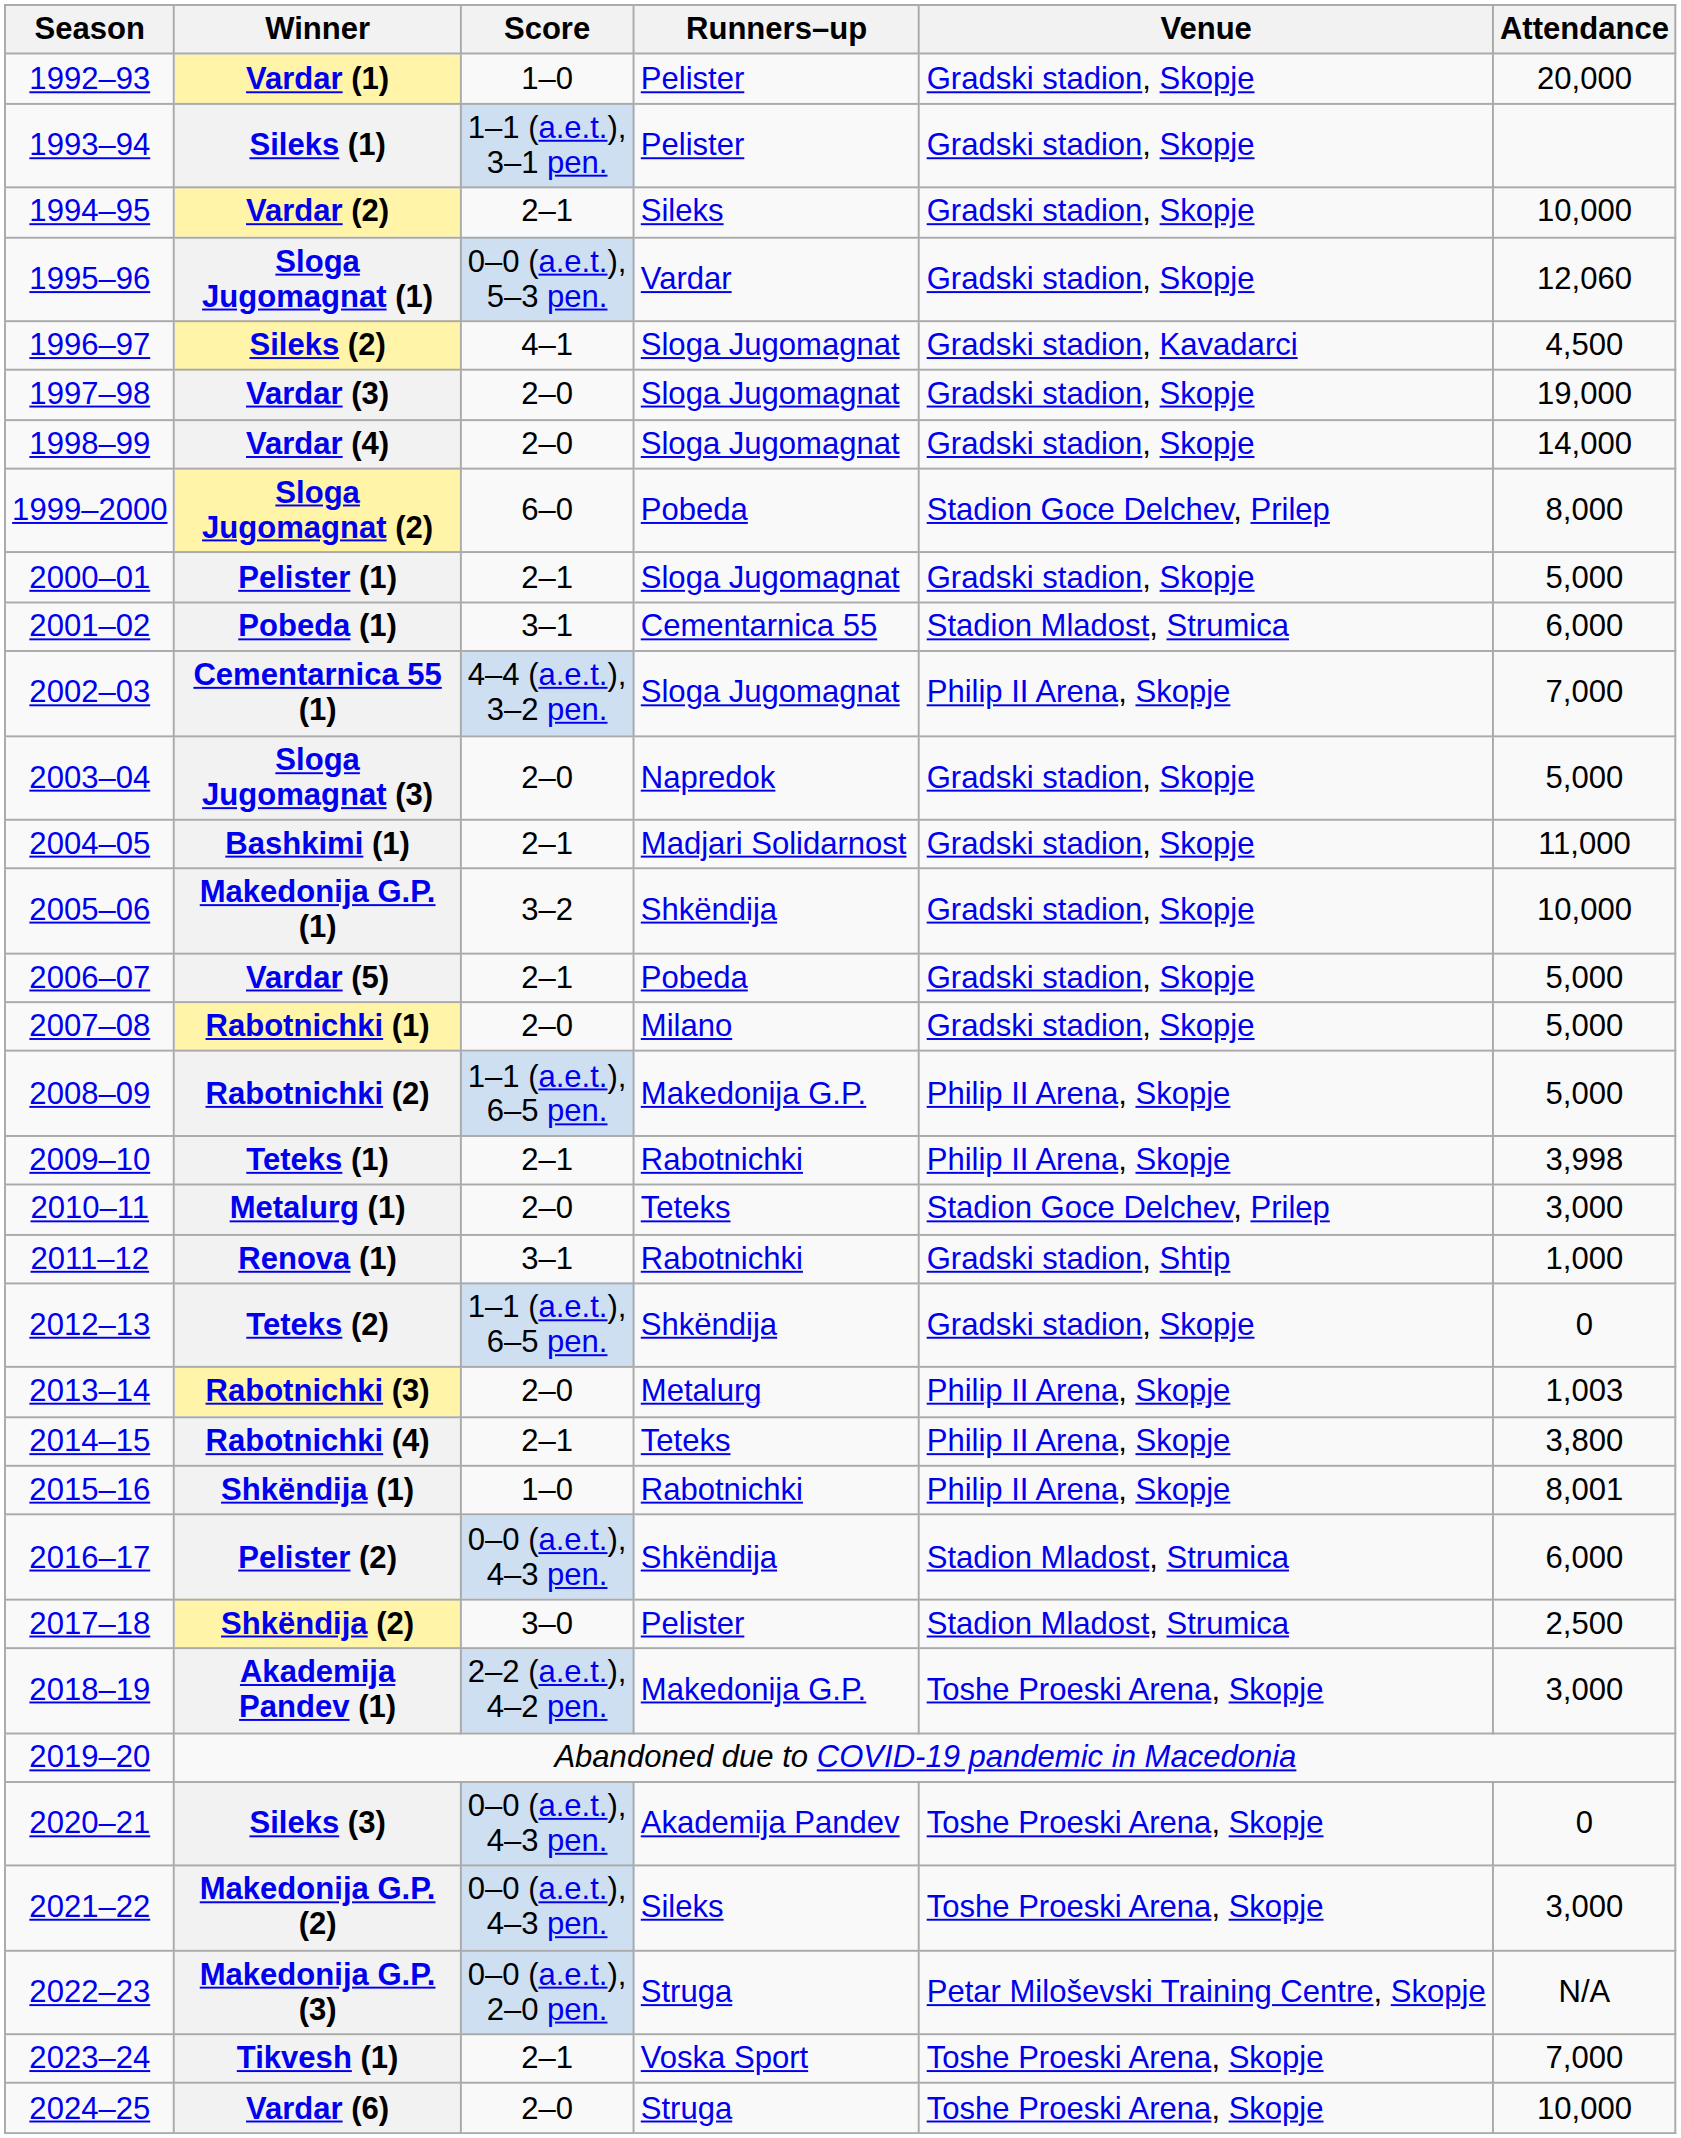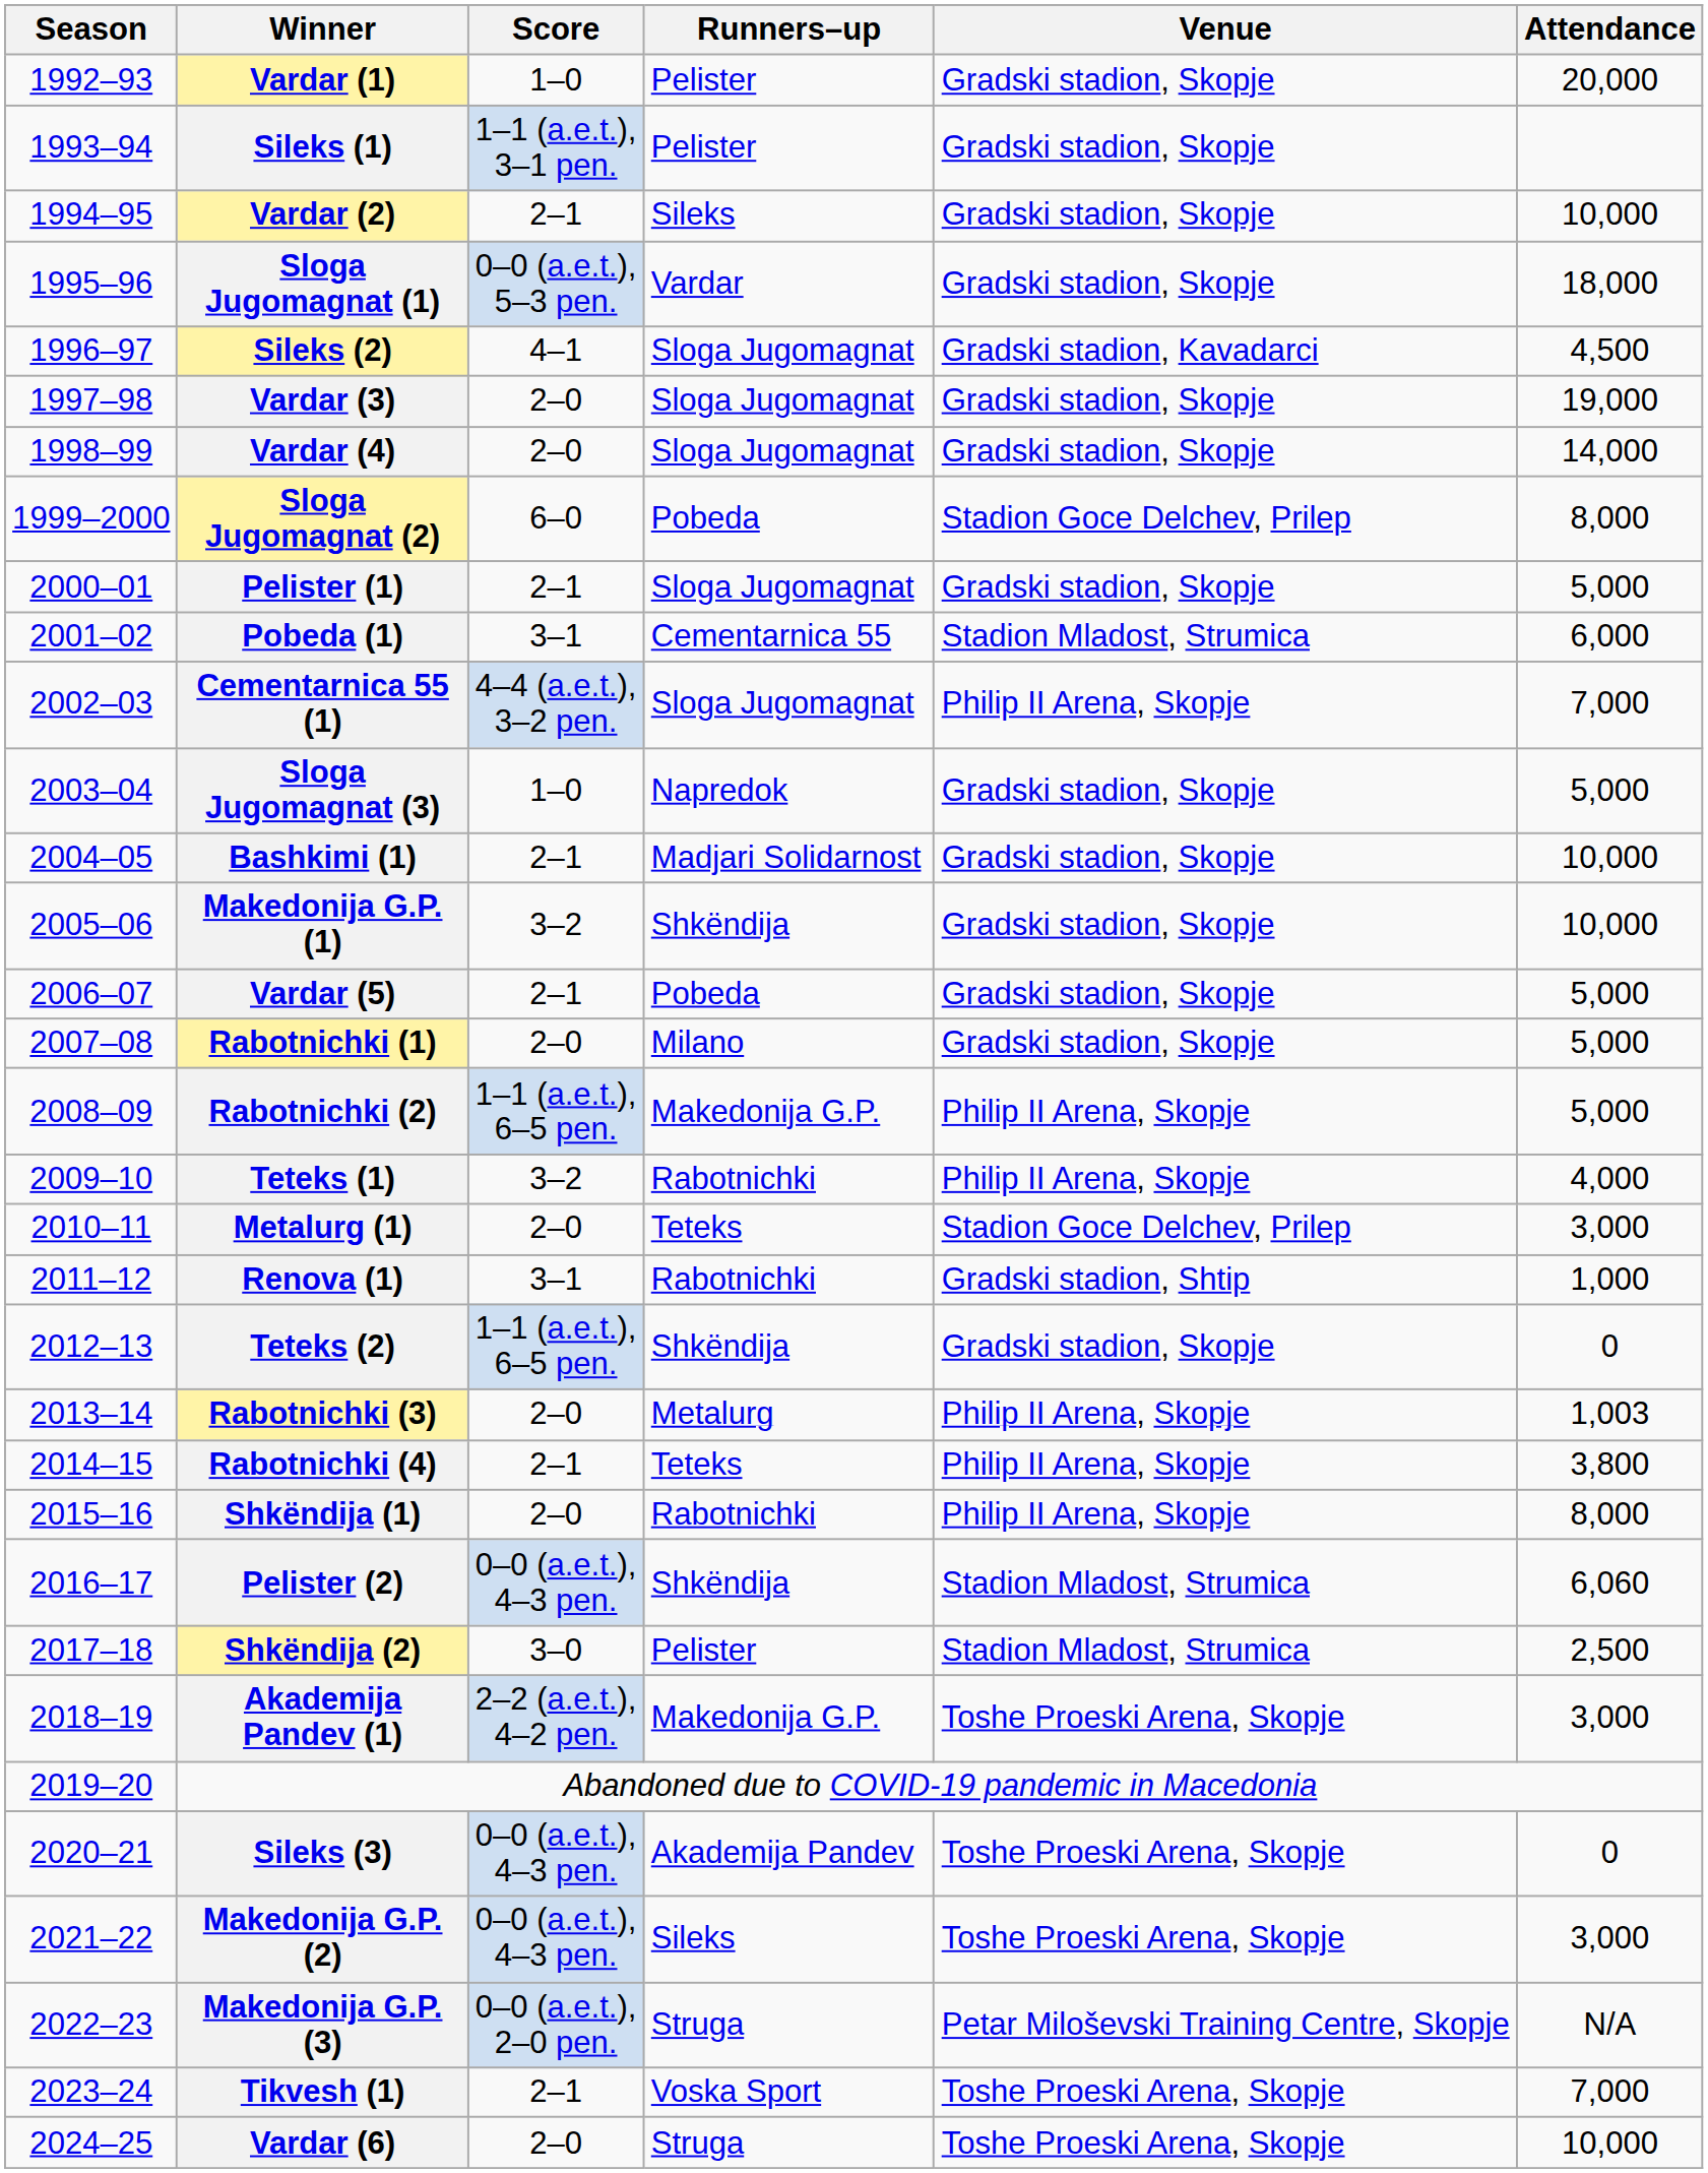 <table class="sortable wikitable plainrowheaders">
 <tr>
 <th scope="col">Season</th>
 <th scope="col" width="140">Winner</th>
 <th scope="col">Score</th>
 <th scope="col" width="140">Runners–up</th>
 <th scope="col">Venue</th>
 <th scope="col">Attendance</th>
 </tr>
 <tr>
 <td align=center><a href='#'>1992–93</a></td>
 <th scope=row style="background-color:#fff4a7"><a href='#'>Vardar</a>  (1)</th>
 <td align=center>1–0</td>
 <td><a href='#'>Pelister</a></td>
 <td><a href='#'>Gradski stadion</a>, <a href='#'>Skopje</a></td>
 <td align=center>20,000</td>
 </tr>
 <tr>
 <td align=center><a href='#'>1993–94</a></td>
 <th scope=row><a href='#'>Sileks</a> (1)</th>
 <td align=center style="background-color:#cedff2">1–1 (<a href='#'>a.e.t.</a>), <br> 3–1 <a href='#'>pen.</a></td>
 <td><a href='#'>Pelister</a></td>
 <td><a href='#'>Gradski stadion</a>, <a href='#'>Skopje</a></td>
 <td align=center></td>
 </tr>
 <tr>
 <td align=center><a href='#'>1994–95</a></td>
 <th scope=row style="background-color:#fff4a7"><a href='#'>Vardar</a>  (2)</th>
 <td align=center>2–1</td>
 <td><a href='#'>Sileks</a></td>
 <td><a href='#'>Gradski stadion</a>, <a href='#'>Skopje</a></td>
 <td align=center>10,000</td>
 </tr>
 <tr>
 <td align=center><a href='#'>1995–96</a></td>
 <th scope=row><a href='#'>Sloga Jugomagnat</a> (1)</th>
 <td align=center style="background-color:#cedff2">0–0 (<a href='#'>a.e.t.</a>), <br> 5–3 <a href='#'>pen.</a></td>
 <td><a href='#'>Vardar</a></td>
 <td><a href='#'>Gradski stadion</a>, <a href='#'>Skopje</a></td>
-<td align=center>12,060</td>
+<td align=center>18,000</td>
 </tr>
 <tr>
 <td align=center><a href='#'>1996–97</a></td>
 <th scope=row style="background-color:#fff4a7"><a href='#'>Sileks</a>  (2)</th>
 <td align=center>4–1</td>
 <td><a href='#'>Sloga Jugomagnat</a></td>
 <td><a href='#'>Gradski stadion</a>, <a href='#'>Kavadarci</a></td>
 <td align=center>4,500</td>
 </tr>
 <tr>
 <td align=center><a href='#'>1997–98</a></td>
 <th scope=row><a href='#'>Vardar</a> (3)</th>
 <td align=center>2–0</td>
 <td><a href='#'>Sloga Jugomagnat</a></td>
 <td><a href='#'>Gradski stadion</a>, <a href='#'>Skopje</a></td>
 <td align=center>19,000</td>
 </tr>
 <tr>
 <td align=center><a href='#'>1998–99</a></td>
 <th scope=row><a href='#'>Vardar</a> (4)</th>
 <td align=center>2–0</td>
 <td><a href='#'>Sloga Jugomagnat</a></td>
 <td><a href='#'>Gradski stadion</a>, <a href='#'>Skopje</a></td>
 <td align=center>14,000</td>
 </tr>
 <tr>
 <td align=center><a href='#'>1999–2000</a></td>
 <th scope=row style="background-color:#fff4a7"><a href='#'>Sloga Jugomagnat</a>  (2)</th>
 <td align=center>6–0</td>
 <td><a href='#'>Pobeda</a></td>
 <td><a href='#'>Stadion Goce Delchev</a>, <a href='#'>Prilep</a></td>
 <td align=center>8,000</td>
 </tr>
 <tr>
 <td align=center><a href='#'>2000–01</a></td>
 <th scope=row><a href='#'>Pelister</a> (1)</th>
 <td align=center>2–1</td>
 <td><a href='#'>Sloga Jugomagnat</a></td>
 <td><a href='#'>Gradski stadion</a>, <a href='#'>Skopje</a></td>
 <td align=center>5,000</td>
 </tr>
 <tr>
 <td align=center><a href='#'>2001–02</a></td>
 <th scope=row><a href='#'>Pobeda</a> (1)</th>
 <td align=center>3–1</td>
 <td><a href='#'>Cementarnica 55</a></td>
 <td><a href='#'>Stadion Mladost</a>, <a href='#'>Strumica</a></td>
 <td align=center>6,000</td>
 </tr>
 <tr>
 <td align=center><a href='#'>2002–03</a></td>
 <th scope=row><a href='#'>Cementarnica 55</a> (1)</th>
 <td align=center style="background-color:#cedff2">4–4 (<a href='#'>a.e.t.</a>), <br> 3–2 <a href='#'>pen.</a></td>
 <td><a href='#'>Sloga Jugomagnat</a></td>
 <td><a href='#'>Philip II Arena</a>, <a href='#'>Skopje</a></td>
 <td align=center>7,000</td>
 </tr>
 <tr>
 <td align=center><a href='#'>2003–04</a></td>
 <th scope=row><a href='#'>Sloga Jugomagnat</a> (3)</th>
-<td align=center>2–0</td>
+<td align=center>1–0</td>
 <td><a href='#'>Napredok</a></td>
 <td><a href='#'>Gradski stadion</a>, <a href='#'>Skopje</a></td>
 <td align=center>5,000</td>
 </tr>
 <tr>
 <td align=center><a href='#'>2004–05</a></td>
 <th scope=row><a href='#'>Bashkimi</a> (1)</th>
 <td align=center>2–1</td>
 <td><a href='#'>Madjari Solidarnost</a></td>
 <td><a href='#'>Gradski stadion</a>, <a href='#'>Skopje</a></td>
-<td align=center>11,000</td>
+<td align=center>10,000</td>
 </tr>
 <tr>
 <td align=center><a href='#'>2005–06</a></td>
 <th scope=row><a href='#'>Makedonija G.P.</a> (1)</th>
 <td align=center>3–2</td>
 <td><a href='#'>Shkëndija</a></td>
 <td><a href='#'>Gradski stadion</a>, <a href='#'>Skopje</a></td>
 <td align=center>10,000</td>
 </tr>
 <tr>
 <td align=center><a href='#'>2006–07</a></td>
 <th scope=row><a href='#'>Vardar</a> (5)</th>
 <td align=center>2–1</td>
 <td><a href='#'>Pobeda</a></td>
 <td><a href='#'>Gradski stadion</a>, <a href='#'>Skopje</a></td>
 <td align=center>5,000</td>
 </tr>
 <tr>
 <td align=center><a href='#'>2007–08</a></td>
 <th scope=row style="background-color:#fff4a7"><a href='#'>Rabotnichki</a>  (1)</th>
 <td align=center>2–0</td>
 <td><a href='#'>Milano</a></td>
 <td><a href='#'>Gradski stadion</a>, <a href='#'>Skopje</a></td>
 <td align=center>5,000</td>
 </tr>
 <tr>
 <td align=center><a href='#'>2008–09</a></td>
 <th scope=row><a href='#'>Rabotnichki</a> (2)</th>
 <td align=center style="background-color:#cedff2">1–1 (<a href='#'>a.e.t.</a>), <br> 6–5 <a href='#'>pen.</a></td>
 <td><a href='#'>Makedonija G.P.</a></td>
 <td><a href='#'>Philip II Arena</a>, <a href='#'>Skopje</a></td>
 <td align=center>5,000</td>
 </tr>
 <tr>
 <td align=center><a href='#'>2009–10</a></td>
 <th scope=row><a href='#'>Teteks</a> (1)</th>
-<td align=center>2–1</td>
+<td align=center>3–2</td>
 <td><a href='#'>Rabotnichki</a></td>
 <td><a href='#'>Philip II Arena</a>, <a href='#'>Skopje</a></td>
-<td align=center>3,998</td>
+<td align=center>4,000</td>
 </tr>
 <tr>
 <td align=center><a href='#'>2010–11</a></td>
 <th scope=row><a href='#'>Metalurg</a> (1)</th>
 <td align=center>2–0</td>
 <td><a href='#'>Teteks</a></td>
 <td><a href='#'>Stadion Goce Delchev</a>, <a href='#'>Prilep</a></td>
 <td align=center>3,000</td>
 </tr>
 <tr>
 <td align=center><a href='#'>2011–12</a></td>
 <th scope=row><a href='#'>Renova</a> (1)</th>
 <td align=center>3–1</td>
 <td><a href='#'>Rabotnichki</a></td>
 <td><a href='#'>Gradski stadion</a>, <a href='#'>Shtip</a></td>
 <td align=center>1,000</td>
 </tr>
 <tr>
 <td align=center><a href='#'>2012–13</a></td>
 <th scope=row><a href='#'>Teteks</a> (2)</th>
 <td align=center style="background-color:#cedff2">1–1 (<a href='#'>a.e.t.</a>), <br> 6–5 <a href='#'>pen.</a></td>
 <td><a href='#'>Shkëndija</a></td>
 <td><a href='#'>Gradski stadion</a>, <a href='#'>Skopje</a></td>
 <td align=center>0</td>
 </tr>
 <tr>
 <td align=center><a href='#'>2013–14</a></td>
 <th scope=row style="background-color:#fff4a7"><a href='#'>Rabotnichki</a>  (3)</th>
 <td align=center>2–0</td>
 <td><a href='#'>Metalurg</a></td>
 <td><a href='#'>Philip II Arena</a>, <a href='#'>Skopje</a></td>
 <td align=center>1,003</td>
 </tr>
 <tr>
 <td align=center><a href='#'>2014–15</a></td>
 <th scope=row><a href='#'>Rabotnichki</a> (4)</th>
 <td align=center>2–1</td>
 <td><a href='#'>Teteks</a></td>
 <td><a href='#'>Philip II Arena</a>, <a href='#'>Skopje</a></td>
 <td align=center>3,800</td>
 </tr>
 <tr>
 <td align=center><a href='#'>2015–16</a></td>
 <th scope=row><a href='#'>Shkëndija</a> (1)</th>
-<td align=center>1–0</td>
+<td align=center>2–0</td>
 <td><a href='#'>Rabotnichki</a></td>
 <td><a href='#'>Philip II Arena</a>, <a href='#'>Skopje</a></td>
-<td align=center>8,001</td>
+<td align=center>8,000</td>
 </tr>
 <tr>
 <td align=center><a href='#'>2016–17</a></td>
 <th scope=row><a href='#'>Pelister</a> (2)</th>
 <td align=center style="background-color:#cedff2">0–0 (<a href='#'>a.e.t.</a>), <br> 4–3 <a href='#'>pen.</a></td>
 <td><a href='#'>Shkëndija</a></td>
 <td><a href='#'>Stadion Mladost</a>, <a href='#'>Strumica</a></td>
-<td align=center>6,000</td>
+<td align=center>6,060</td>
 </tr>
 <tr>
 <td align=center><a href='#'>2017–18</a></td>
 <th scope=row style="background-color:#fff4a7"><a href='#'>Shkëndija</a>  (2)</th>
 <td align=center>3–0</td>
 <td><a href='#'>Pelister</a></td>
 <td><a href='#'>Stadion Mladost</a>, <a href='#'>Strumica</a></td>
 <td align=center>2,500</td>
 </tr>
 <tr>
 <td align=center><a href='#'>2018–19</a></td>
 <th scope=row><a href='#'>Akademija Pandev</a> (1)</th>
 <td align=center style="background-color:#cedff2">2–2 (<a href='#'>a.e.t.</a>), <br> 4–2 <a href='#'>pen.</a></td>
 <td><a href='#'>Makedonija G.P.</a></td>
 <td><a href='#'>Toshe Proeski Arena</a>, <a href='#'>Skopje</a></td>
 <td align=center>3,000</td>
 </tr>
 <tr>
 <td align=center><a href='#'>2019–20</a></td>
 <td align=center colspan=5><em>Abandoned due to <a href='#'>COVID-19 pandemic in  Macedonia</a></em></td>
 </tr>
 <tr>
 <td align=center><a href='#'>2020–21</a></td>
 <th scope=row><a href='#'>Sileks</a> (3)</th>
 <td align=center style="background-color:#cedff2">0–0 (<a href='#'>a.e.t.</a>), <br> 4–3 <a href='#'>pen.</a></td>
 <td><a href='#'>Akademija Pandev</a></td>
 <td><a href='#'>Toshe Proeski Arena</a>, <a href='#'>Skopje</a></td>
 <td align=center>0</td>
 </tr>
 <tr>
 <td align=center><a href='#'>2021–22</a></td>
 <th scope=row><a href='#'>Makedonija G.P.</a> (2)</th>
 <td align=center style="background-color:#cedff2">0–0 (<a href='#'>a.e.t.</a>), <br> 4–3 <a href='#'>pen.</a></td>
 <td><a href='#'>Sileks</a></td>
 <td><a href='#'>Toshe Proeski Arena</a>, <a href='#'>Skopje</a></td>
 <td align=center>3,000</td>
 </tr>
 <tr>
 <td align=center><a href='#'>2022–23</a></td>
 <th scope=row><a href='#'>Makedonija G.P.</a> (3)</th>
 <td align=center style="background-color:#cedff2">0–0 (<a href='#'>a.e.t.</a>), <br> 2–0 <a href='#'>pen.</a></td>
 <td><a href='#'>Struga</a></td>
 <td><a href='#'>Petar Miloševski Training Centre</a>, <a href='#'>Skopje</a></td>
 <td align=center>N/A</td>
 </tr>
 <tr>
 <td align=center><a href='#'>2023–24</a></td>
 <th scope=row><a href='#'>Tikvesh</a> (1)</th>
 <td align=center>2–1</td>
 <td><a href='#'>Voska Sport</a></td>
 <td><a href='#'>Toshe Proeski Arena</a>, <a href='#'>Skopje</a></td>
 <td align=center>7,000</td>
 </tr>
 <tr>
 <td align=center><a href='#'>2024–25</a></td>
 <th scope=row><a href='#'>Vardar</a> (6)</th>
 <td align=center>2–0</td>
 <td><a href='#'>Struga</a></td>
 <td><a href='#'>Toshe Proeski Arena</a>, <a href='#'>Skopje</a></td>
 <td align=center>10,000</td>
 </tr>
 </table>
